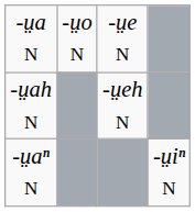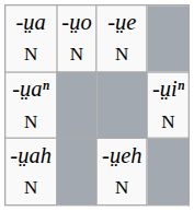 <table class="wikitable" style="text-align:center;">
 <tr>
 <td><em>-ṳa</em><br><sub>N</sub><br></td>
 <td><em>-ṳo</em><br><sub>N</sub><br></td>
 <td><em>-ṳe</em><br><sub>N</sub><br></td>
 <td style="background-color:#A2A9B1;"></td>
 </tr>
 <tr>
+<td><em>-ṳaⁿ</em><br><sub>N</sub><br></td>
+<td style="background-color:#A2A9B1;"></td>
+<td style="background-color:#A2A9B1;"></td>
+<td><em>-ṳiⁿ</em><br><sub>N</sub><br></td>
+</tr>
+<tr>
 <td><em>-ṳah</em><br><sub>N</sub><br></td>
 <td style="background-color:#A2A9B1;"></td>
 <td><em>-ṳeh</em><br><sub>N</sub><br></td>
 <td style="background-color:#A2A9B1;"></td>
 </tr>
-<tr>
-<td><em>-ṳaⁿ</em><br><sub>N</sub><br></td>
-<td style="background-color:#A2A9B1;"></td>
-<td style="background-color:#A2A9B1;"></td>
-<td><em>-ṳiⁿ</em><br><sub>N</sub><br></td>
-</tr>
 </table>
